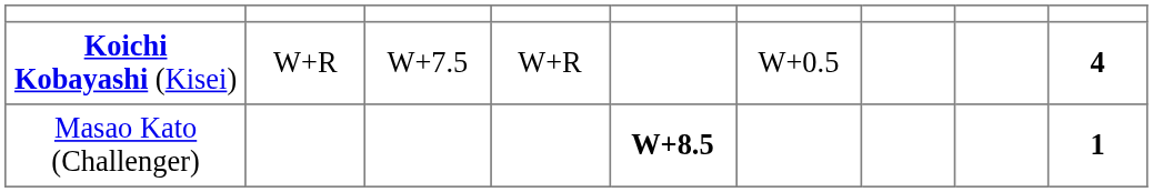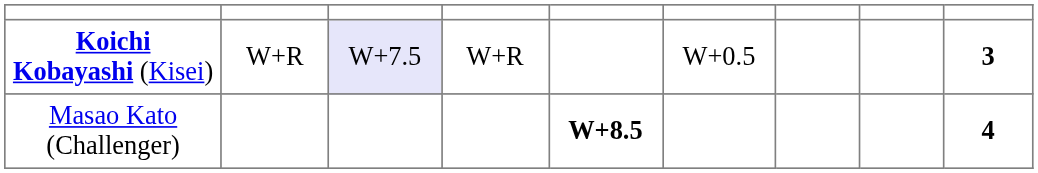 <table class="toccolours" border="1" cellpadding="4" cellspacing="0" style="border-collapse: collapse; margin:0;">
 <tr>
 <th width=150></th>
 <th width=70></th>
 <th width=70></th>
 <th width=70></th>
 <th width=70></th>
 <th width=70></th>
 <th width=70></th>
 <th width=70></th>
 <th width=70></th>
 </tr>
 <tr align=center>
 <td><strong><a href='#'>Koichi Kobayashi</a></strong> (<a href='#'>Kisei</a>)</td>
 <td>W+R</td>
-<td>W+7.5</td>
+<td style="background: lavender;">W+7.5</td>
 <td>W+R</td>
 <td></td>
 <td>W+0.5</td>
 <td></td>
 <td></td>
-<td><strong>4</strong></td>
+<td><strong>3</strong></td>
 </tr>
 <tr align=center>
 <td><a href='#'>Masao Kato</a> (Challenger)</td>
 <td></td>
 <td></td>
 <td></td>
 <td><strong>W+8.5</strong></td>
 <td></td>
 <td></td>
 <td></td>
-<td><strong>1</strong></td>
+<td><strong>4</strong></td>
 </tr>
 </table>
